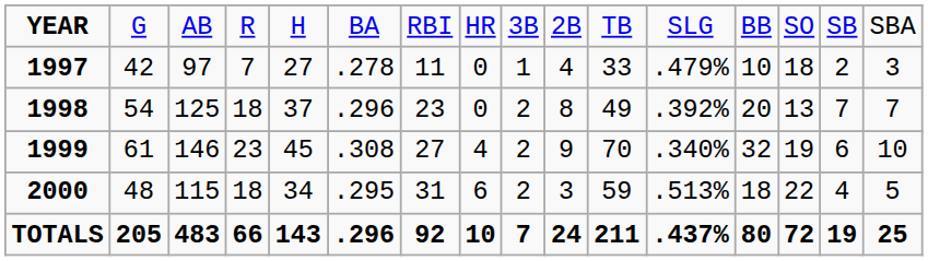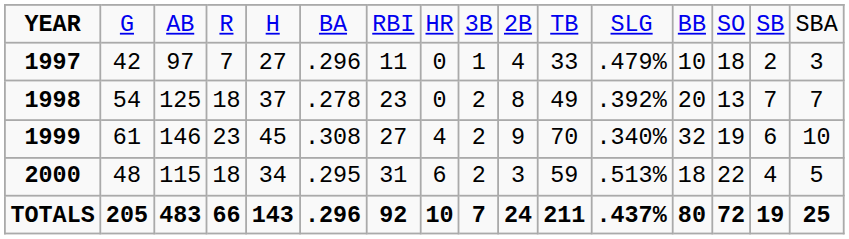 <table class="sortable wikitable">
 <tr align=center>
 <td><strong>YEAR</strong></td>
 <td><a href='#'>G</a></td>
 <td><a href='#'>AB</a></td>
 <td><a href='#'>R</a></td>
 <td><a href='#'>H</a></td>
 <td><a href='#'>BA</a></td>
 <td><a href='#'>RBI</a></td>
 <td><a href='#'>HR</a></td>
 <td><a href='#'>3B</a></td>
 <td><a href='#'>2B</a></td>
 <td><a href='#'>TB</a></td>
 <td><a href='#'>SLG</a></td>
 <td><a href='#'>BB</a></td>
 <td><a href='#'>SO</a></td>
 <td><a href='#'>SB</a></td>
 <td>SBA</td>
 </tr>
 <tr align=center>
 <td><strong>1997</strong></td>
 <td>42</td>
 <td>97</td>
 <td>7</td>
 <td>27</td>
-<td>.278</td>
+<td>.296</td>
 <td>11</td>
 <td>0</td>
 <td>1</td>
 <td>4</td>
 <td>33</td>
 <td>.479%</td>
 <td>10</td>
 <td>18</td>
 <td>2</td>
 <td>3</td>
 </tr>
 <tr align=center>
 <td><strong>1998</strong></td>
 <td>54</td>
 <td>125</td>
 <td>18</td>
 <td>37</td>
-<td>.296</td>
+<td>.278</td>
 <td>23</td>
 <td>0</td>
 <td>2</td>
 <td>8</td>
 <td>49</td>
 <td>.392%</td>
 <td>20</td>
 <td>13</td>
 <td>7</td>
 <td>7</td>
 </tr>
 <tr align=center>
 <td><strong>1999</strong></td>
 <td>61</td>
 <td>146</td>
 <td>23</td>
 <td>45</td>
 <td>.308</td>
 <td>27</td>
 <td>4</td>
 <td>2</td>
 <td>9</td>
 <td>70</td>
 <td>.340%</td>
 <td>32</td>
 <td>19</td>
 <td>6</td>
 <td>10</td>
 </tr>
 <tr align=center>
 <td><strong>2000</strong></td>
 <td>48</td>
 <td>115</td>
 <td>18</td>
 <td>34</td>
 <td>.295</td>
 <td>31</td>
 <td>6</td>
 <td>2</td>
 <td>3</td>
 <td>59</td>
 <td>.513%</td>
 <td>18</td>
 <td>22</td>
 <td>4</td>
 <td>5</td>
 </tr>
 <tr align=center>
 <td><strong>TOTALS</strong></td>
 <td><strong>205</strong></td>
 <td><strong>483</strong></td>
 <td><strong>66</strong></td>
 <td><strong>143</strong></td>
 <td><strong>.296</strong></td>
 <td><strong>92</strong></td>
 <td><strong>10</strong></td>
 <td><strong>7</strong></td>
 <td><strong>24</strong></td>
 <td><strong>211</strong></td>
 <td><strong>.437%</strong></td>
 <td><strong>80</strong></td>
 <td><strong>72</strong></td>
 <td><strong>19</strong></td>
 <td><strong>25</strong></td>
 </tr>
 </table>
